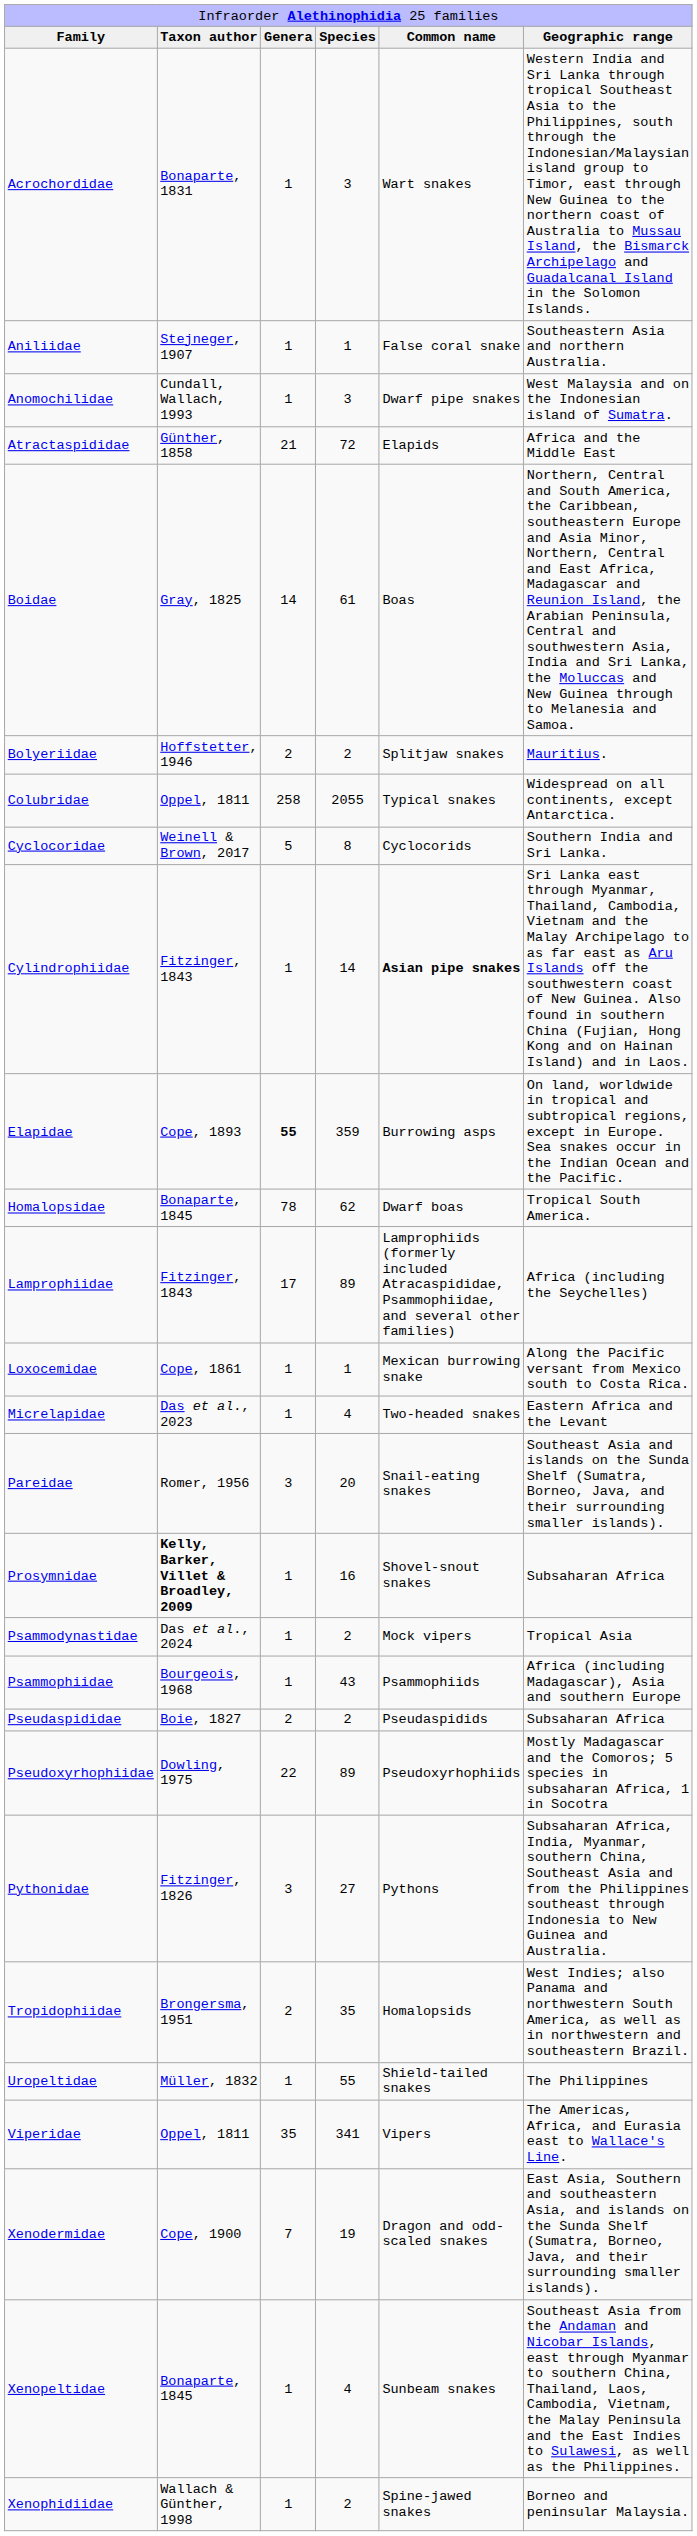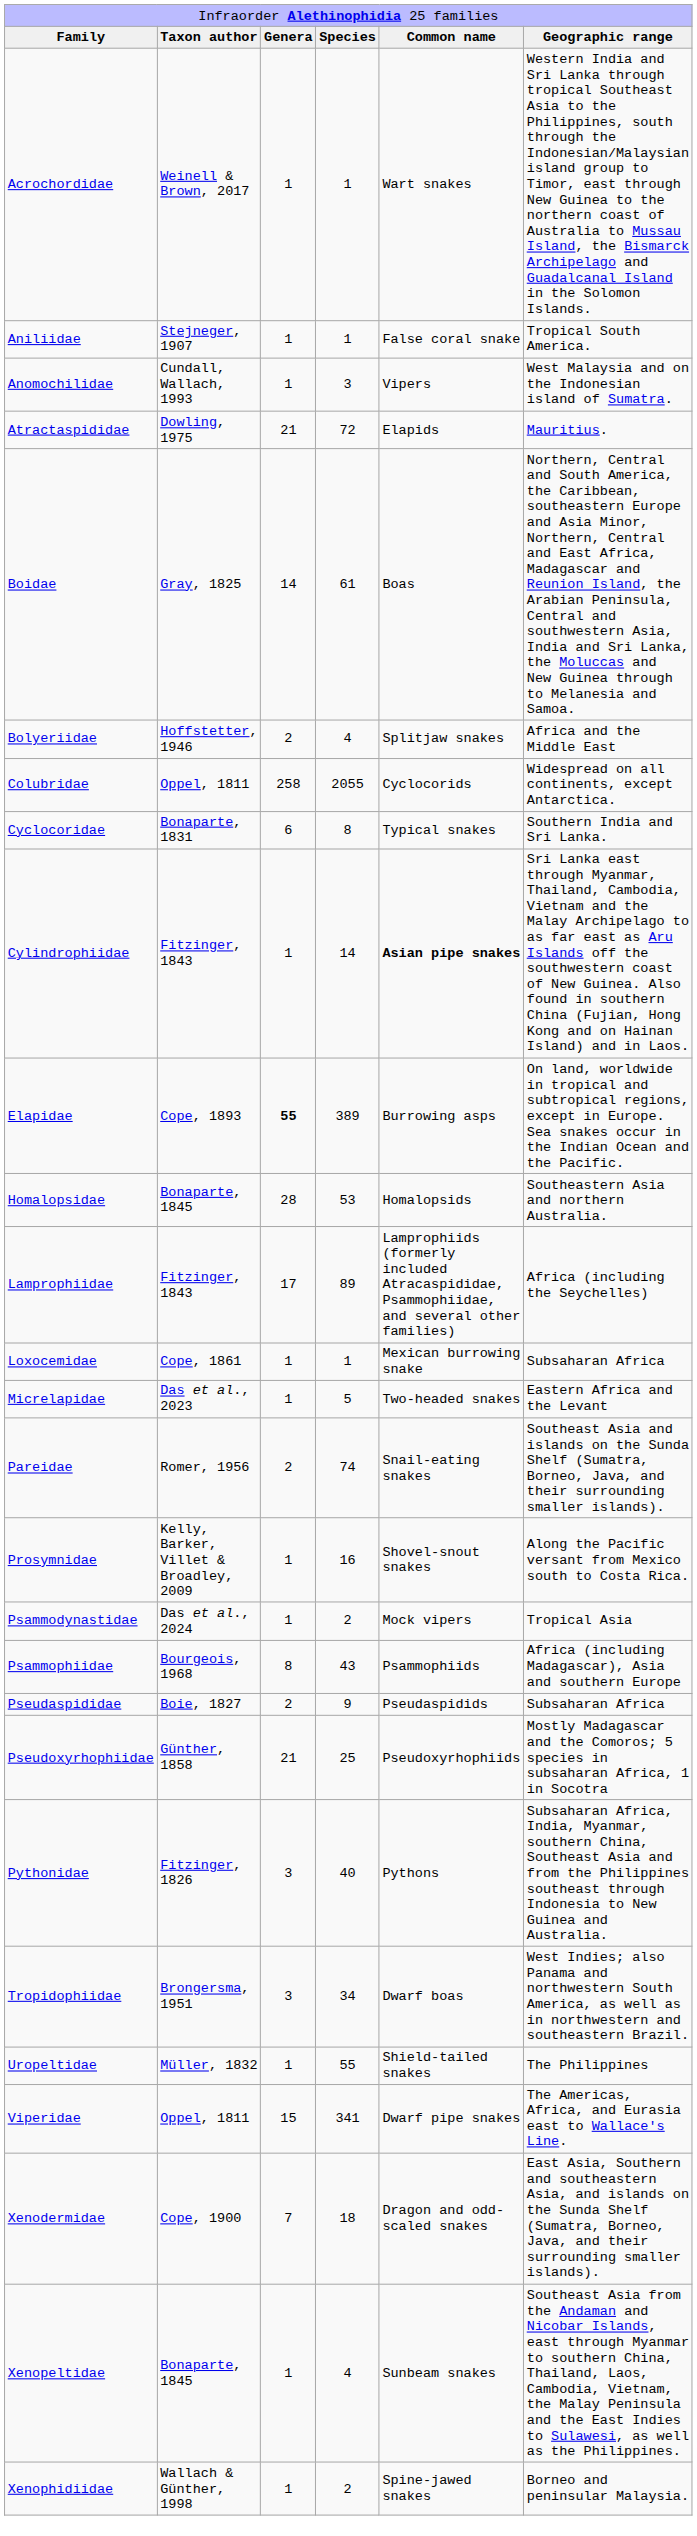 <table class="wikitable">
 <tr>
 <td colspan="100%" style="text-align:center; background:#bbf;">Infraorder <strong><a href='#'>Alethinophidia</a></strong> 25 families</td>
 </tr>
 <tr>
 <th style="background:#f0f0f0;">Family</th>
 <th style="background:#f0f0f0;">Taxon author</th>
 <th style="background:#f0f0f0;">Genera</th>
 <th style="background:#f0f0f0;">Species</th>
 <th style="background:#f0f0f0;">Common name</th>
 <th style="background:#f0f0f0;">Geographic range</th>
 </tr>
 <tr>
 <td><a href='#'>Acrochordidae</a></td>
-<td><a href='#'>Bonaparte</a>, 1831</td>
+<td><a href='#'>Weinell</a> & <a href='#'>Brown</a>, 2017</td>
 <td style="text-align:center;">1</td>
-<td style="text-align:center;">3</td>
+<td style="text-align:center;">1</td>
 <td>Wart snakes</td>
 <td style="width:40%">Western India and Sri Lanka through tropical Southeast Asia to the Philippines, south through the Indonesian/Malaysian island group to Timor, east through New Guinea to the northern coast of Australia to <a href='#'>Mussau Island</a>, the <a href='#'>Bismarck Archipelago</a> and <a href='#'>Guadalcanal Island</a> in the Solomon Islands.</td>
 </tr>
 <tr>
 <td><a href='#'>Aniliidae</a></td>
 <td><a href='#'>Stejneger</a>, 1907</td>
 <td style="text-align:center;">1</td>
 <td style="text-align:center;">1</td>
 <td>False coral snake</td>
-<td>Southeastern Asia and northern Australia.</td>
+<td>Tropical South America.</td>
 </tr>
 <tr>
 <td><a href='#'>Anomochilidae</a></td>
 <td>Cundall, Wallach, 1993</td>
 <td style="text-align:center;">1</td>
 <td style="text-align:center;">3</td>
-<td>Dwarf pipe snakes</td>
+<td>Vipers</td>
 <td>West Malaysia and on the Indonesian island of <a href='#'>Sumatra</a>.</td>
 </tr>
 <tr>
 <td><a href='#'>Atractaspididae</a></td>
-<td><a href='#'>Günther</a>, 1858</td>
+<td><a href='#'>Dowling</a>, 1975</td>
 <td style="text-align:center;">21</td>
 <td style="text-align:center;">72</td>
 <td>Elapids</td>
-<td>Africa and the Middle East</td>
+<td><a href='#'>Mauritius</a>.</td>
 </tr>
 <tr>
 <td><a href='#'>Boidae</a></td>
 <td><a href='#'>Gray</a>, 1825</td>
 <td style="text-align:center;">14</td>
 <td style="text-align:center;">61</td>
 <td>Boas</td>
 <td>Northern, Central and South America, the Caribbean, southeastern Europe and Asia Minor, Northern, Central and East Africa, Madagascar and <a href='#'>Reunion Island</a>, the Arabian Peninsula, Central and southwestern Asia, India and Sri Lanka, the <a href='#'>Moluccas</a> and New Guinea through to Melanesia and Samoa.</td>
 </tr>
 <tr>
 <td><a href='#'>Bolyeriidae</a></td>
 <td><a href='#'>Hoffstetter</a>, 1946</td>
 <td style="text-align:center;">2</td>
-<td style="text-align:center;">2</td>
+<td style="text-align:center;">4</td>
 <td>Splitjaw snakes</td>
-<td><a href='#'>Mauritius</a>.</td>
+<td>Africa and the Middle East</td>
 </tr>
 <tr>
 <td><a href='#'>Colubridae</a></td>
 <td><a href='#'>Oppel</a>, 1811</td>
 <td style="text-align:center;">258</td>
 <td style="text-align:center;">2055</td>
-<td>Typical snakes</td>
+<td>Cyclocorids</td>
 <td>Widespread on all continents, except Antarctica.</td>
 </tr>
 <tr>
 <td><a href='#'>Cyclocoridae</a></td>
-<td><a href='#'>Weinell</a> & <a href='#'>Brown</a>, 2017</td>
-<td style="text-align:center;">5</td>
+<td><a href='#'>Bonaparte</a>, 1831</td>
+<td style="text-align:center;">6</td>
 <td style="text-align:center;">8</td>
-<td>Cyclocorids</td>
+<td>Typical snakes</td>
 <td>Southern India and Sri Lanka.</td>
 </tr>
 <tr>
 <td><a href='#'>Cylindrophiidae</a></td>
 <td><a href='#'>Fitzinger</a>, 1843</td>
 <td style="text-align:center;">1</td>
 <td style="text-align:center;">14</td>
 <td><strong>Asian pipe snakes</strong></td>
 <td>Sri Lanka east through Myanmar, Thailand, Cambodia, Vietnam and the Malay Archipelago to as far east as <a href='#'>Aru Islands</a> off the southwestern coast of New Guinea. Also found in southern China (Fujian, Hong Kong and on Hainan Island) and in Laos.</td>
 </tr>
 <tr>
 <td><a href='#'>Elapidae</a></td>
 <td><a href='#'>Cope</a>, 1893</td>
 <td style="text-align:center;"><strong>55</strong></td>
-<td style="text-align:center;">359</td>
+<td style="text-align:center;">389</td>
 <td>Burrowing asps</td>
 <td>On land, worldwide in tropical and subtropical regions, except in Europe. Sea snakes occur in the Indian Ocean and the Pacific.</td>
 </tr>
 <tr>
 <td><a href='#'>Homalopsidae</a></td>
 <td><a href='#'>Bonaparte</a>, 1845</td>
-<td style="text-align:center;">78</td>
-<td style="text-align:center;">62</td>
-<td>Dwarf boas</td>
-<td>Tropical South America.</td>
+<td style="text-align:center;">28</td>
+<td style="text-align:center;">53</td>
+<td>Homalopsids</td>
+<td>Southeastern Asia and northern Australia.</td>
 </tr>
 <tr>
 <td><a href='#'>Lamprophiidae</a></td>
 <td><a href='#'>Fitzinger</a>, 1843</td>
 <td style="text-align:center;">17</td>
 <td style="text-align:center;">89</td>
 <td>Lamprophiids (formerly included Atracaspididae, Psammophiidae, and several other families)</td>
 <td>Africa (including the Seychelles)</td>
 </tr>
 <tr>
 <td><a href='#'>Loxocemidae</a></td>
 <td><a href='#'>Cope</a>, 1861</td>
 <td style="text-align:center;">1</td>
 <td style="text-align:center;">1</td>
 <td>Mexican burrowing snake</td>
-<td>Along the Pacific versant from Mexico south to Costa Rica.</td>
+<td>Subsaharan Africa</td>
 </tr>
 <tr>
 <td><a href='#'>Micrelapidae</a></td>
 <td><a href='#'>Das</a> <em>et al</em>., 2023</td>
 <td style="text-align:center;">1</td>
-<td style="text-align:center;">4</td>
+<td style="text-align:center;">5</td>
 <td>Two-headed snakes</td>
 <td>Eastern Africa and the Levant</td>
 </tr>
 <tr>
 <td><a href='#'>Pareidae</a></td>
 <td>Romer, 1956</td>
-<td style="text-align:center;">3</td>
-<td style="text-align:center;">20</td>
+<td style="text-align:center;">2</td>
+<td style="text-align:center;">74</td>
 <td>Snail-eating snakes</td>
 <td>Southeast Asia and islands on the Sunda Shelf (Sumatra, Borneo, Java, and their surrounding smaller islands).</td>
 </tr>
 <tr>
 <td><a href='#'>Prosymnidae</a></td>
-<td><strong>Kelly, Barker, Villet & Broadley, 2009</strong></td>
+<td>Kelly, Barker, Villet & Broadley, 2009</td>
 <td style="text-align:center;">1</td>
 <td style="text-align:center;">16</td>
 <td>Shovel-snout snakes</td>
-<td>Subsaharan Africa</td>
+<td>Along the Pacific versant from Mexico south to Costa Rica.</td>
 </tr>
 <tr>
 <td><a href='#'>Psammodynastidae</a></td>
 <td>Das <em>et al</em>., 2024</td>
 <td style="text-align:center;">1</td>
 <td style="text-align:center;">2</td>
 <td>Mock vipers</td>
 <td>Tropical Asia</td>
 </tr>
 <tr>
 <td><a href='#'>Psammophiidae</a></td>
 <td><a href='#'>Bourgeois</a>, 1968</td>
-<td style="text-align:center;">1</td>
+<td style="text-align:center;">8</td>
 <td style="text-align:center;">43</td>
 <td>Psammophiids</td>
 <td>Africa (including Madagascar), Asia and southern Europe</td>
 </tr>
 <tr>
 <td><a href='#'>Pseudaspididae</a></td>
 <td><a href='#'>Boie</a>, 1827</td>
 <td style="text-align:center;">2</td>
-<td style="text-align:center;">2</td>
+<td style="text-align:center;">9</td>
 <td>Pseudaspidids</td>
 <td>Subsaharan Africa</td>
 </tr>
 <tr>
 <td><a href='#'>Pseudoxyrhophiidae</a></td>
-<td><a href='#'>Dowling</a>, 1975</td>
-<td style="text-align:center;">22</td>
-<td style="text-align:center;">89</td>
+<td><a href='#'>Günther</a>, 1858</td>
+<td style="text-align:center;">21</td>
+<td style="text-align:center;">25</td>
 <td>Pseudoxyrhophiids</td>
 <td>Mostly Madagascar and the Comoros; 5 species in subsaharan Africa, 1 in Socotra</td>
 </tr>
 <tr>
 <td><a href='#'>Pythonidae</a></td>
 <td><a href='#'>Fitzinger</a>, 1826</td>
 <td style="text-align:center;">3</td>
-<td style="text-align:center;">27</td>
+<td style="text-align:center;">40</td>
 <td>Pythons</td>
 <td>Subsaharan Africa, India, Myanmar, southern China, Southeast Asia and from the Philippines southeast through Indonesia to New Guinea and Australia.</td>
 </tr>
 <tr>
 <td><a href='#'>Tropidophiidae</a></td>
 <td><a href='#'>Brongersma</a>, 1951</td>
-<td style="text-align:center;">2</td>
-<td style="text-align:center;">35</td>
-<td>Homalopsids</td>
+<td style="text-align:center;">3</td>
+<td style="text-align:center;">34</td>
+<td>Dwarf boas</td>
 <td>West Indies; also Panama and northwestern South America, as well as in northwestern and southeastern Brazil.</td>
 </tr>
 <tr>
 <td><a href='#'>Uropeltidae</a></td>
 <td><a href='#'>Müller</a>, 1832</td>
 <td style="text-align:center;">1</td>
 <td style="text-align:center;">55</td>
 <td>Shield-tailed snakes</td>
 <td>The Philippines</td>
 </tr>
 <tr>
 <td><a href='#'>Viperidae</a></td>
 <td><a href='#'>Oppel</a>, 1811</td>
-<td style="text-align:center;">35</td>
+<td style="text-align:center;">15</td>
 <td style="text-align:center;">341</td>
-<td>Vipers</td>
+<td>Dwarf pipe snakes</td>
 <td>The Americas, Africa, and Eurasia east to <a href='#'>Wallace's Line</a>.</td>
 </tr>
 <tr>
 <td><a href='#'>Xenodermidae</a></td>
 <td><a href='#'>Cope</a>, 1900</td>
 <td style="text-align:center;">7</td>
-<td style="text-align:center;">19</td>
+<td style="text-align:center;">18</td>
 <td>Dragon and odd-scaled snakes</td>
 <td>East Asia, Southern and southeastern Asia, and islands on the Sunda Shelf (Sumatra, Borneo, Java, and their surrounding smaller islands).</td>
 </tr>
 <tr>
 <td><a href='#'>Xenopeltidae</a></td>
 <td><a href='#'>Bonaparte</a>, 1845</td>
 <td style="text-align:center;">1</td>
 <td style="text-align:center;">4</td>
 <td>Sunbeam snakes</td>
 <td>Southeast Asia from the <a href='#'>Andaman</a> and <a href='#'>Nicobar Islands</a>, east through Myanmar to southern China, Thailand, Laos, Cambodia, Vietnam, the Malay Peninsula and the East Indies to <a href='#'>Sulawesi</a>, as well as the Philippines.</td>
 </tr>
 <tr>
 <td><a href='#'>Xenophidiidae</a></td>
 <td>Wallach & Günther, 1998</td>
 <td style="text-align:center;">1</td>
 <td style="text-align:center;">2</td>
 <td>Spine-jawed snakes</td>
 <td>Borneo and peninsular Malaysia.</td>
 </tr>
 </table>
